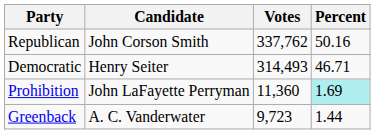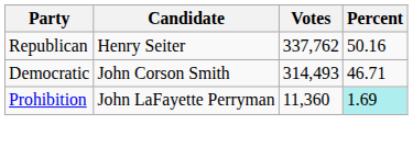 <table class="wikitable">
 <tr>
 <th>Party</th>
 <th>Candidate</th>
 <th>Votes</th>
 <th>Percent</th>
 </tr>
 <tr>
 <td>Republican</td>
-<td>John Corson Smith</td>
+<td>Henry Seiter</td>
 <td>337,762</td>
 <td>50.16</td>
 </tr>
 <tr>
 <td>Democratic</td>
-<td>Henry Seiter</td>
+<td>John Corson Smith</td>
 <td>314,493</td>
 <td>46.71</td>
 </tr>
 <tr>
 <td><a href='#'>Prohibition</a></td>
 <td>John LaFayette Perryman</td>
 <td>11,360</td>
 <td style="background: paleturquoise;">1.69</td>
 </tr>
-<tr>
-<td><a href='#'>Greenback</a></td>
-<td>A. C. Vanderwater</td>
-<td>9,723</td>
-<td>1.44</td>
-</tr>
 </table>
